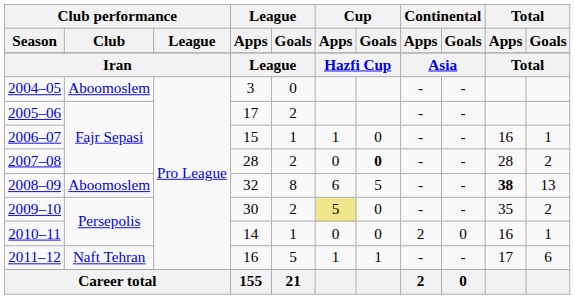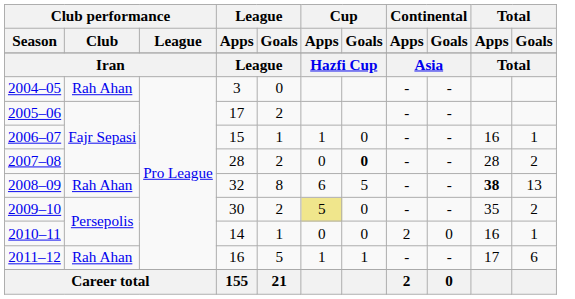 <table class="wikitable" style="text-align:center">
 <tr>
 <th colspan=3>Club performance</th>
 <th colspan=2>League</th>
 <th colspan=2>Cup</th>
 <th colspan=2>Continental</th>
 <th colspan=2>Total</th>
 </tr>
 <tr>
 <th>Season</th>
 <th>Club</th>
 <th>League</th>
 <th>Apps</th>
 <th>Goals</th>
 <th>Apps</th>
 <th>Goals</th>
 <th>Apps</th>
 <th>Goals</th>
 <th>Apps</th>
 <th>Goals</th>
 </tr>
 <tr>
 </tr>
 <tr>
 <th colspan=3>Iran</th>
 <th colspan=2>League</th>
 <th colspan=2><a href='#'>Hazfi Cup</a></th>
 <th colspan=2><a href='#'>Asia</a></th>
 <th colspan=2>Total</th>
 </tr>
 <tr>
 <td><a href='#'>2004–05</a></td>
-<td rowspan="1"><a href='#'>Aboomoslem</a></td>
+<td><a href='#'>Rah Ahan</a></td>
 <td rowspan="8"><a href='#'>Pro League</a></td>
 <td>3</td>
 <td>0</td>
 <td></td>
 <td></td>
 <td>-</td>
 <td>-</td>
 <td></td>
 <td></td>
 </tr>
 <tr>
 <td><a href='#'>2005–06</a></td>
 <td rowspan="3"><a href='#'>Fajr Sepasi</a></td>
 <td>17</td>
 <td>2</td>
 <td></td>
 <td></td>
 <td>-</td>
 <td>-</td>
 <td></td>
 <td></td>
 </tr>
 <tr>
 <td><a href='#'>2006–07</a></td>
 <td>15</td>
 <td>1</td>
 <td>1</td>
 <td>0</td>
 <td>-</td>
 <td>-</td>
 <td>16</td>
 <td>1</td>
 </tr>
 <tr>
 <td><a href='#'>2007–08</a></td>
 <td>28</td>
 <td>2</td>
 <td>0</td>
 <td><strong>0</strong></td>
 <td>-</td>
 <td>-</td>
 <td>28</td>
 <td>2</td>
 </tr>
 <tr>
 <td><a href='#'>2008–09</a></td>
-<td rowspan="1"><a href='#'>Aboomoslem</a></td>
+<td><a href='#'>Rah Ahan</a></td>
 <td>32</td>
 <td>8</td>
 <td>6</td>
 <td>5</td>
 <td>-</td>
 <td>-</td>
 <td><strong>38</strong></td>
 <td>13</td>
 </tr>
 <tr>
 <td><a href='#'>2009–10</a></td>
 <td rowspan="2"><a href='#'>Persepolis</a></td>
 <td>30</td>
 <td>2</td>
 <td style="background: khaki;">5</td>
 <td>0</td>
 <td>-</td>
 <td>-</td>
 <td>35</td>
 <td>2</td>
 </tr>
 <tr>
 <td><a href='#'>2010–11</a></td>
 <td>14</td>
 <td>1</td>
 <td>0</td>
 <td>0</td>
 <td>2</td>
 <td>0</td>
 <td>16</td>
 <td>1</td>
 </tr>
 <tr>
 <td><a href='#'>2011–12</a></td>
-<td rowspan="1"><a href='#'>Naft Tehran</a></td>
+<td><a href='#'>Rah Ahan</a></td>
 <td>16</td>
 <td>5</td>
 <td>1</td>
 <td>1</td>
 <td>-</td>
 <td>-</td>
 <td>17</td>
 <td>6</td>
 </tr>
 <tr>
 </tr>
 <tr>
 <th colspan=3>Career total</th>
 <th>155</th>
 <th>21</th>
 <th></th>
 <th></th>
 <th>2</th>
 <th>0</th>
 <th></th>
 <th></th>
 </tr>
 </table>
